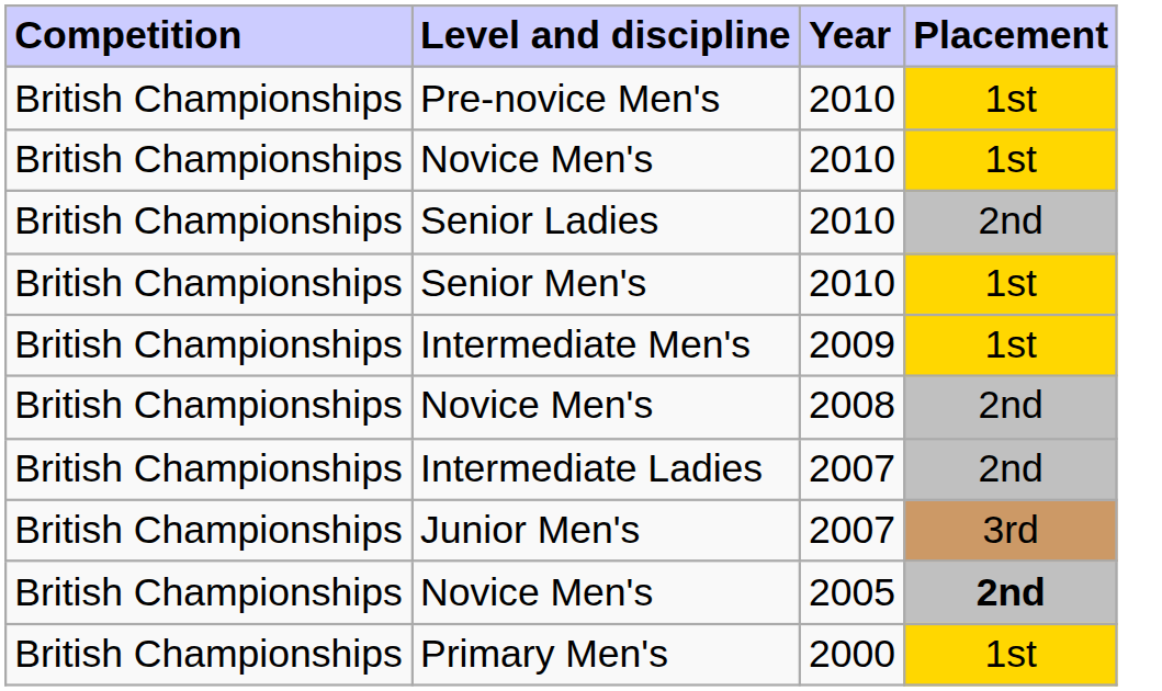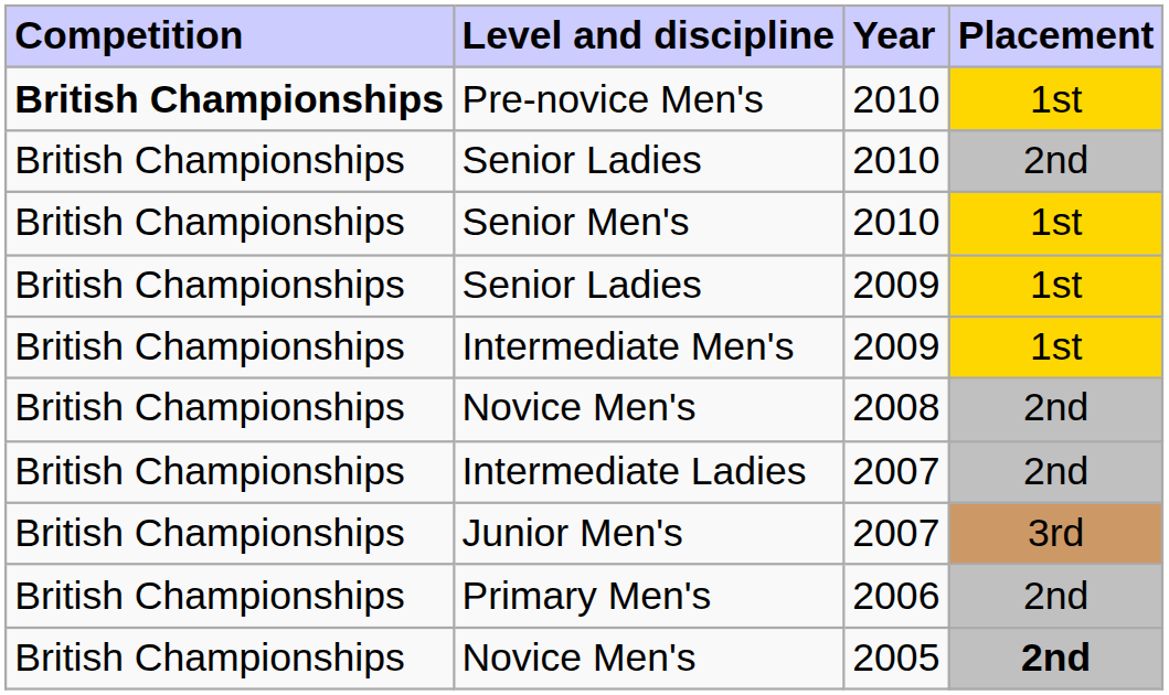 <table class="wikitable">
 <tr bgcolor="#CCCCFF">
 <td><strong>Competition</strong></td>
 <td><strong>Level and discipline</strong></td>
 <td><strong>Year</strong></td>
 <td><strong>Placement</strong></td>
 </tr>
 <tr>
-<td>British Championships</td>
+<td><strong>British Championships</strong></td>
 <td>Pre-novice Men's</td>
-<td>2010</td>
-<td align="center" bgcolor="gold">1st</td>
-</tr>
-<tr>
-<td>British Championships</td>
-<td>Novice Men's</td>
 <td>2010</td>
 <td align="center" bgcolor="gold">1st</td>
 </tr>
 <tr>
 <td>British Championships</td>
 <td>Senior Ladies</td>
 <td>2010</td>
 <td align="center" bgcolor="silver">2nd</td>
 </tr>
 <tr>
 <td>British Championships</td>
 <td>Senior Men's</td>
 <td>2010</td>
+<td align="center" bgcolor="gold">1st</td>
+</tr>
+<tr>
+<td>British Championships</td>
+<td>Senior Ladies</td>
+<td>2009</td>
 <td align="center" bgcolor="gold">1st</td>
 </tr>
 <tr>
 <td>British Championships</td>
 <td>Intermediate Men's</td>
 <td>2009</td>
 <td align="center" bgcolor="gold">1st</td>
 </tr>
 <tr>
 <td>British Championships</td>
 <td>Novice Men's</td>
 <td>2008</td>
 <td align="center" bgcolor="silver">2nd</td>
 </tr>
 <tr>
 <td>British Championships</td>
 <td>Intermediate Ladies</td>
 <td>2007</td>
 <td align="center" bgcolor="silver">2nd</td>
 </tr>
 <tr>
 <td>British Championships</td>
 <td>Junior Men's</td>
 <td>2007</td>
 <td align="center" bgcolor="cc9966">3rd</td>
 </tr>
 <tr>
 <td>British Championships</td>
+<td>Primary Men's</td>
+<td>2006</td>
+<td align="center" bgcolor="silver">2nd</td>
+</tr>
+<tr>
+<td>British Championships</td>
 <td>Novice Men's</td>
 <td>2005</td>
 <td align="center" bgcolor="silver"><strong>2nd</strong></td>
 </tr>
-<tr>
-<td>British Championships</td>
-<td>Primary Men's</td>
-<td>2000</td>
-<td align="center" bgcolor="gold">1st</td>
-</tr>
 </table>
